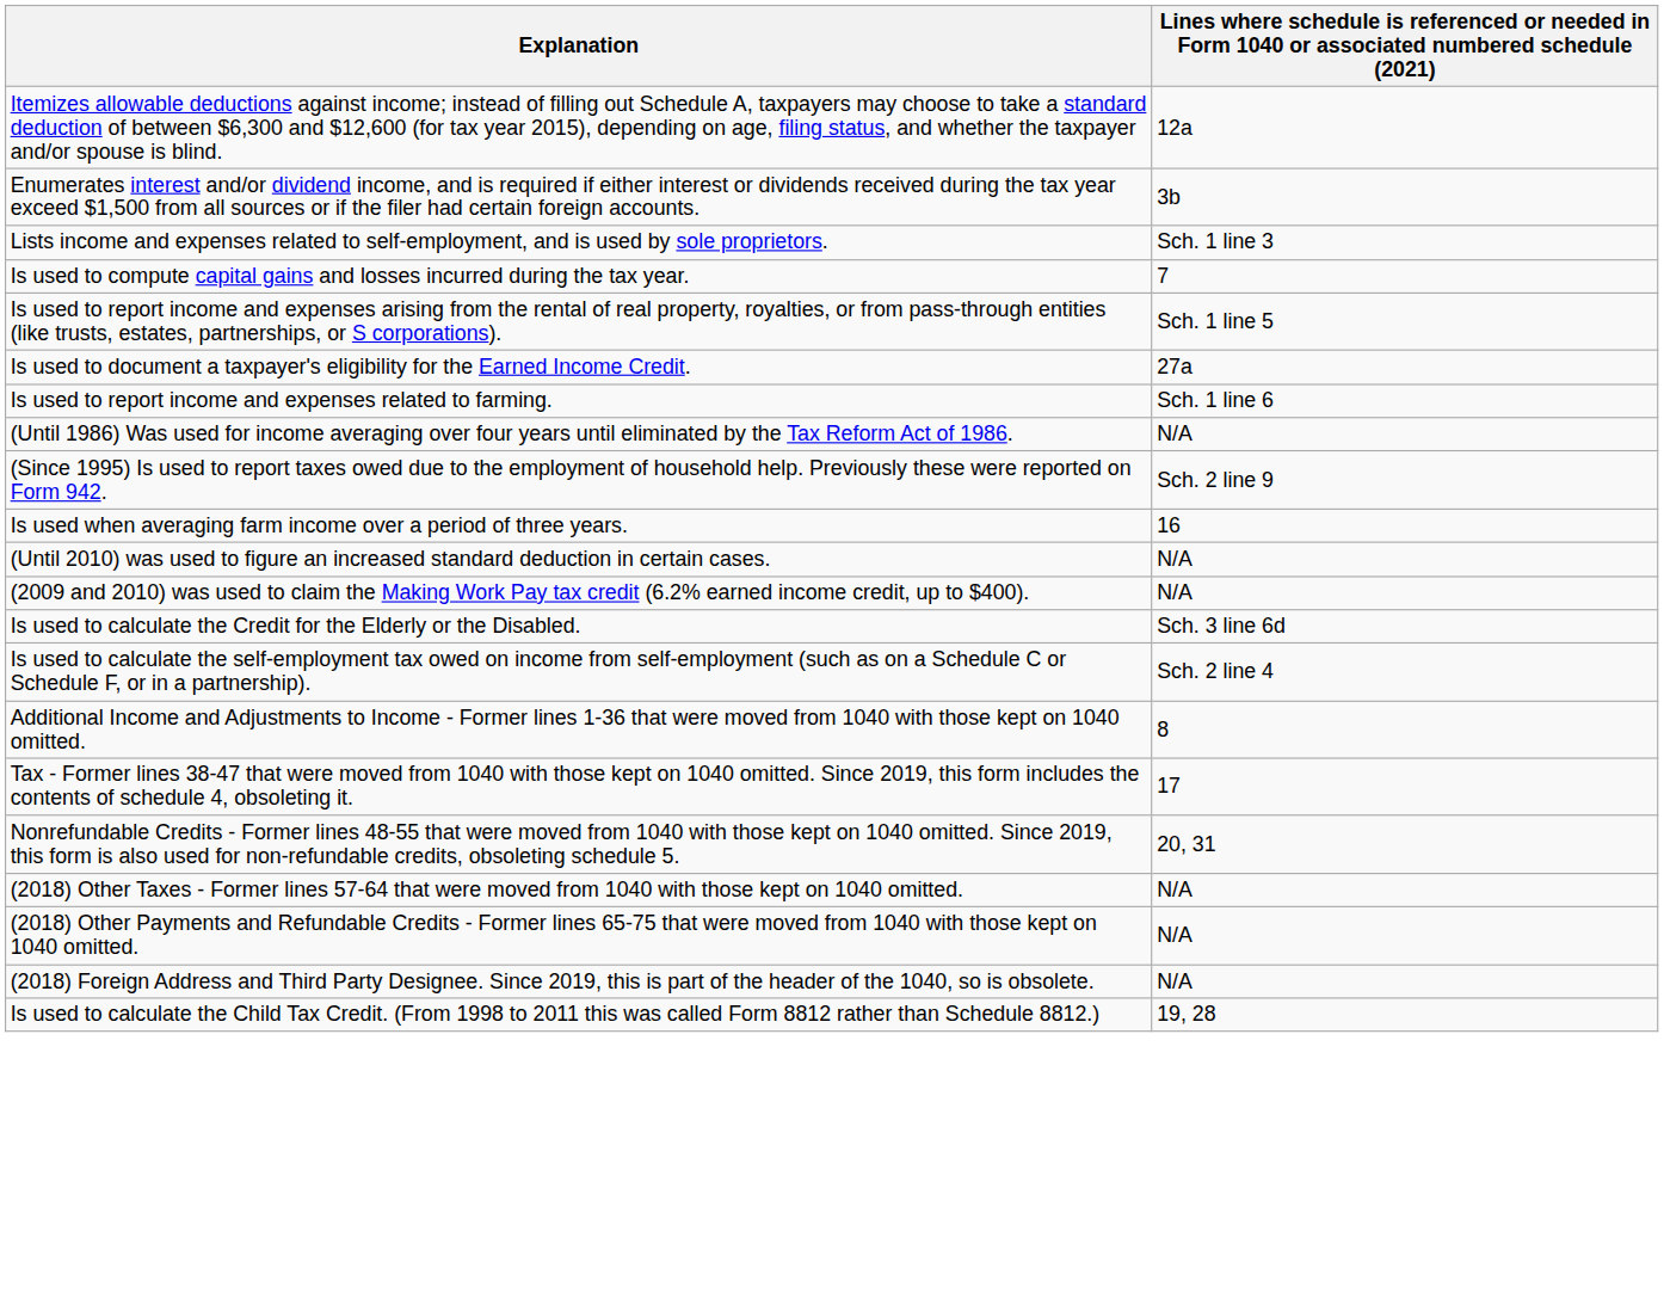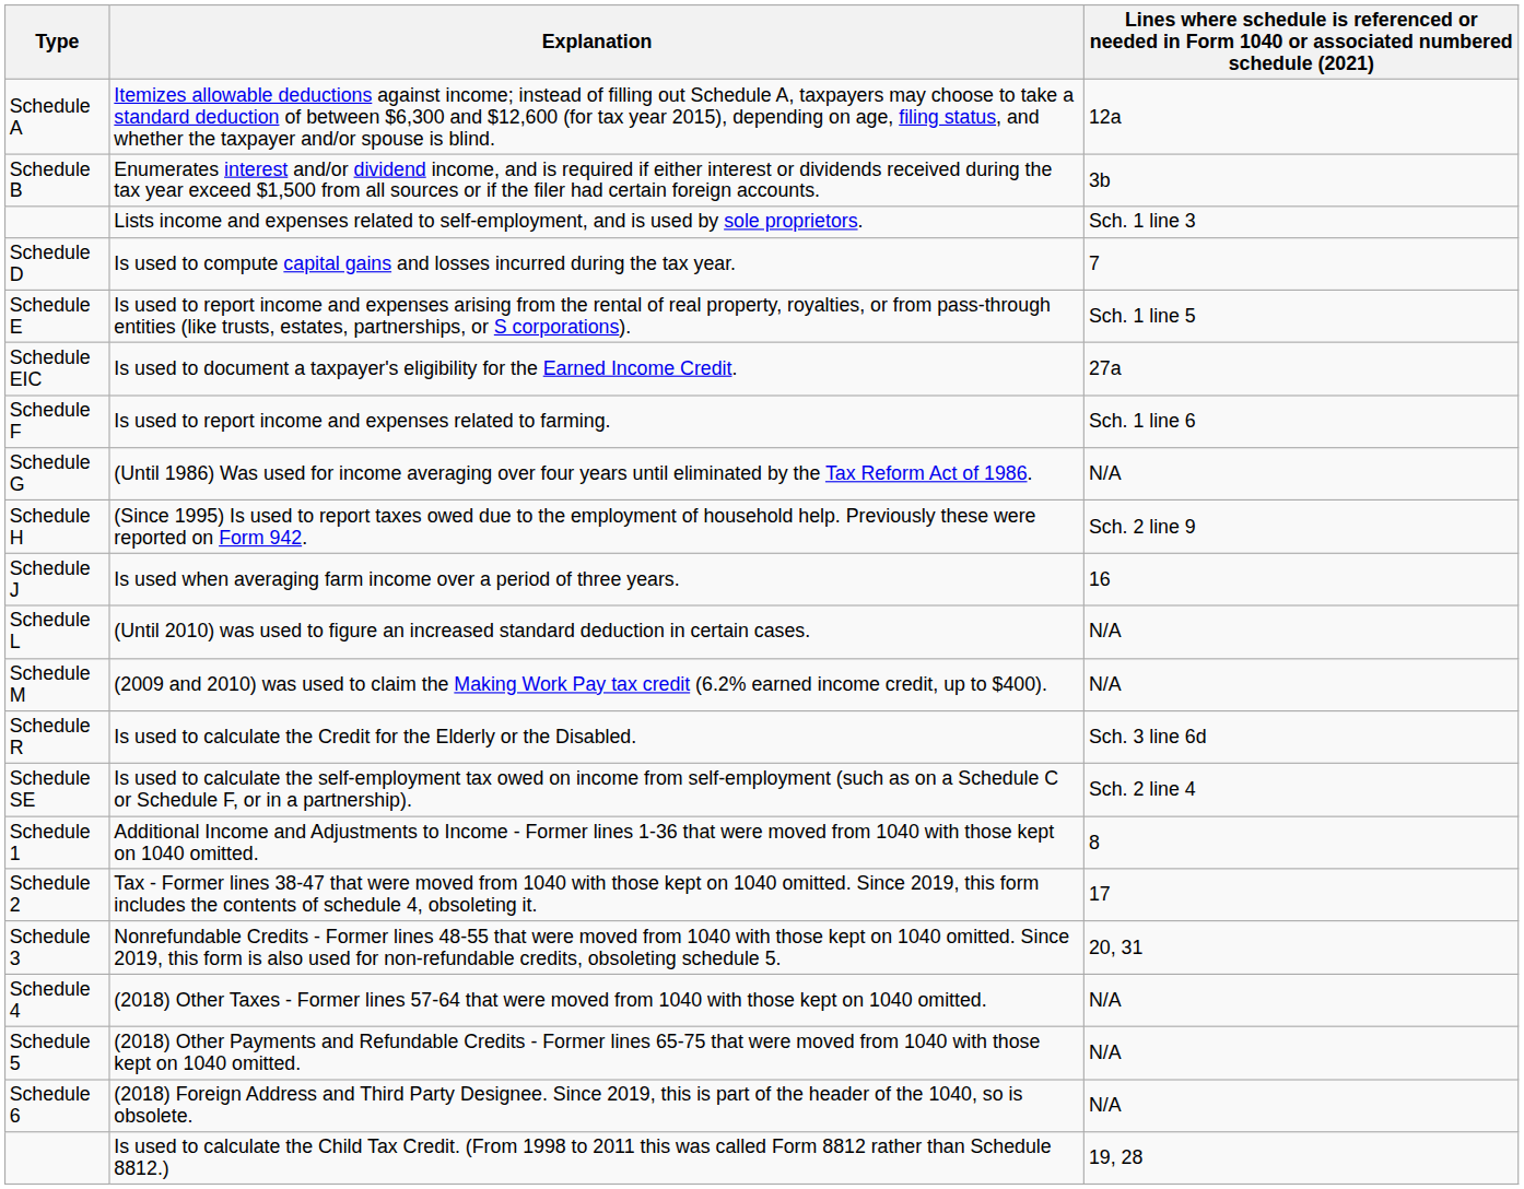 <table class="wikitable">
 <tr>
+<th>Type</th>
 <th>Explanation</th>
 <th>Lines where schedule is referenced or needed in Form 1040 or associated numbered schedule (2021)</th>
 </tr>
 <tr>
+<td>Schedule A</td>
 <td><a href='#'>Itemizes allowable deductions</a> against income; instead of filling out Schedule A, taxpayers may choose to take a <a href='#'>standard deduction</a> of between $6,300 and $12,600 (for tax year 2015), depending on age, <a href='#'>filing status</a>, and whether the taxpayer and/or spouse is blind.</td>
 <td>12a</td>
 </tr>
 <tr>
+<td>Schedule B</td>
 <td>Enumerates <a href='#'>interest</a> and/or <a href='#'>dividend</a> income, and is required if either interest or dividends received during the tax year exceed $1,500 from all sources or if the filer had certain foreign accounts.</td>
 <td>3b</td>
 </tr>
 <tr>
+<td></td>
 <td>Lists income and expenses related to self-employment, and is used by <a href='#'>sole proprietors</a>.</td>
 <td>Sch. 1 line 3</td>
 </tr>
 <tr>
+<td>Schedule D</td>
 <td>Is used to compute <a href='#'>capital gains</a> and losses incurred during the tax year.</td>
 <td>7</td>
 </tr>
 <tr>
+<td>Schedule E</td>
 <td>Is used to report income and expenses arising from the rental of real property, royalties, or from pass-through entities (like trusts, estates, partnerships, or <a href='#'>S corporations</a>).</td>
 <td>Sch. 1 line 5</td>
 </tr>
 <tr>
+<td>Schedule EIC</td>
 <td>Is used to document a taxpayer's eligibility for the <a href='#'>Earned Income Credit</a>.</td>
 <td>27a</td>
 </tr>
 <tr>
+<td>Schedule F</td>
 <td>Is used to report income and expenses related to farming.</td>
 <td>Sch. 1 line 6</td>
 </tr>
 <tr>
+<td>Schedule G</td>
 <td>(Until 1986) Was used for income averaging over four years until eliminated by the <a href='#'>Tax Reform Act of 1986</a>.</td>
 <td>N/A</td>
 </tr>
 <tr>
+<td>Schedule H</td>
 <td>(Since 1995) Is used to report taxes owed due to the employment of household help. Previously these were reported on <a href='#'>Form 942</a>.</td>
 <td>Sch. 2 line 9</td>
 </tr>
 <tr>
+<td>Schedule J</td>
 <td>Is used when averaging farm income over a period of three years.</td>
 <td>16</td>
 </tr>
 <tr>
+<td>Schedule L</td>
 <td>(Until 2010) was used to figure an increased standard deduction in certain cases.</td>
 <td>N/A</td>
 </tr>
 <tr>
+<td>Schedule M</td>
 <td>(2009 and 2010) was used to claim the <a href='#'>Making Work Pay tax credit</a> (6.2% earned income credit, up to $400).</td>
 <td>N/A</td>
 </tr>
 <tr>
+<td>Schedule R</td>
 <td>Is used to calculate the Credit for the Elderly or the Disabled.</td>
 <td>Sch. 3 line 6d</td>
 </tr>
 <tr>
+<td>Schedule SE</td>
 <td>Is used to calculate the self-employment tax owed on income from self-employment (such as on a Schedule C or Schedule F, or in a partnership).</td>
 <td>Sch. 2 line 4</td>
 </tr>
 <tr>
+<td>Schedule 1</td>
 <td>Additional Income and Adjustments to Income - Former lines 1-36 that were moved from 1040 with those kept on 1040 omitted.</td>
 <td>8</td>
 </tr>
 <tr>
+<td>Schedule 2</td>
 <td>Tax - Former lines 38-47 that were moved from 1040 with those kept on 1040 omitted. Since 2019, this form includes the contents of schedule 4, obsoleting it.</td>
 <td>17</td>
 </tr>
 <tr>
+<td>Schedule 3</td>
 <td>Nonrefundable Credits - Former lines 48-55 that were moved from 1040 with those kept on 1040 omitted. Since 2019, this form is also used for non-refundable credits, obsoleting schedule 5.</td>
 <td>20, 31</td>
 </tr>
 <tr>
+<td>Schedule 4</td>
 <td>(2018) Other Taxes - Former lines 57-64 that were moved from 1040 with those kept on 1040 omitted.</td>
 <td>N/A</td>
 </tr>
 <tr>
+<td>Schedule 5</td>
 <td>(2018) Other Payments and Refundable Credits - Former lines 65-75 that were moved from 1040 with those kept on 1040 omitted.</td>
 <td>N/A</td>
 </tr>
 <tr>
+<td>Schedule 6</td>
 <td>(2018) Foreign Address and Third Party Designee. Since 2019, this is part of the header of the 1040, so is obsolete.</td>
 <td>N/A</td>
 </tr>
 <tr>
+<td></td>
 <td>Is used to calculate the Child Tax Credit. (From 1998 to 2011 this was called Form 8812 rather than Schedule 8812.)</td>
 <td>19, 28</td>
 </tr>
 </table>
